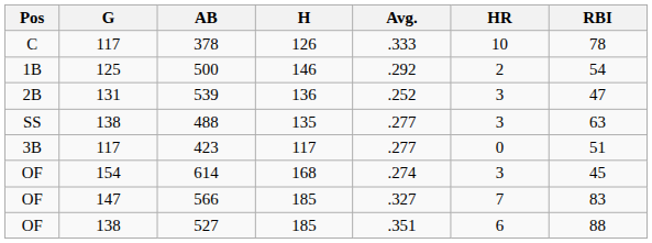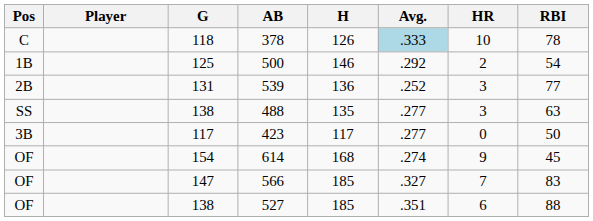 <table class="wikitable sortable">
 <tr>
 <th bgcolor="#DDDDFF" width="5%">Pos</th>
+<th bgcolor="#DDDDFF" width="16%">Player</th>
 <th bgcolor="#DDDDFF" width="9%">G</th>
 <th bgcolor="#DDDDFF" width="9%">AB</th>
 <th bgcolor="#DDDDFF" width="9%">H</th>
 <th bgcolor="#DDDDFF" width="9%">Avg.</th>
 <th bgcolor="#DDDDFF" width="9%">HR</th>
 <th bgcolor="#DDDDFF" width="9%">RBI</th>
 </tr>
 <tr align="center">
 <td>C</td>
-<td>117</td>
+<td></td>
+<td>118</td>
 <td>378</td>
 <td>126</td>
-<td>.333</td>
+<td style="background: lightblue;">.333</td>
 <td>10</td>
 <td>78</td>
 </tr>
 <tr align="center">
 <td>1B</td>
+<td></td>
 <td>125</td>
 <td>500</td>
 <td>146</td>
 <td>.292</td>
 <td>2</td>
 <td>54</td>
 </tr>
 <tr align="center">
 <td>2B</td>
+<td></td>
 <td>131</td>
 <td>539</td>
 <td>136</td>
 <td>.252</td>
 <td>3</td>
-<td>47</td>
+<td>77</td>
 </tr>
 <tr align="center">
 <td>SS</td>
+<td></td>
 <td>138</td>
 <td>488</td>
 <td>135</td>
 <td>.277</td>
 <td>3</td>
 <td>63</td>
 </tr>
 <tr align="center">
 <td>3B</td>
+<td></td>
 <td>117</td>
 <td>423</td>
 <td>117</td>
 <td>.277</td>
 <td>0</td>
-<td>51</td>
+<td>50</td>
 </tr>
 <tr align="center">
 <td>OF</td>
+<td></td>
 <td>154</td>
 <td>614</td>
 <td>168</td>
 <td>.274</td>
-<td>3</td>
+<td>9</td>
 <td>45</td>
 </tr>
 <tr align="center">
 <td>OF</td>
+<td></td>
 <td>147</td>
 <td>566</td>
 <td>185</td>
 <td>.327</td>
 <td>7</td>
 <td>83</td>
 </tr>
 <tr align="center">
 <td>OF</td>
+<td></td>
 <td>138</td>
 <td>527</td>
 <td>185</td>
 <td>.351</td>
 <td>6</td>
 <td>88</td>
 </tr>
 </table>
